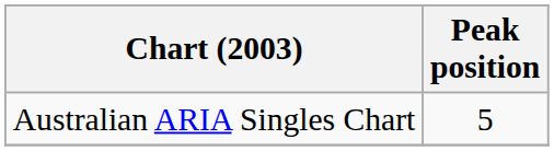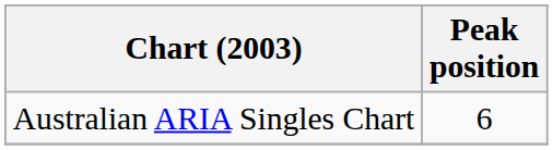 <table class="wikitable">
 <tr>
 <th align="left">Chart (2003)</th>
 <th align="left">Peak<br>position</th>
 </tr>
 <tr>
 <td align="left">Australian <a href='#'>ARIA</a> Singles Chart</td>
-<td align="center">5</td>
+<td align="center">6</td>
 </tr>
 <tr>
 </tr>
 </table>
